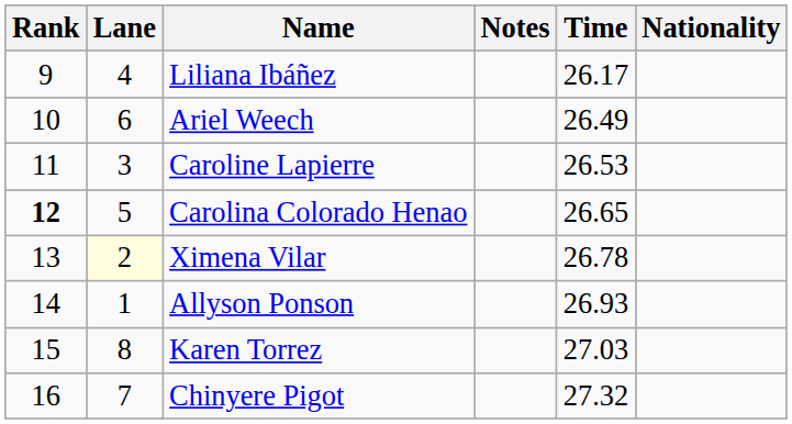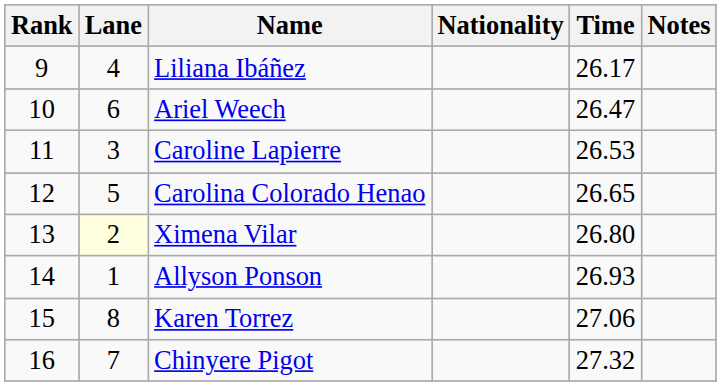 <table class="wikitable sortable" style="text-align:center">
 <tr>
 <th>Rank</th>
 <th>Lane</th>
 <th>Name</th>
+<th>Nationality</th>
+<th>Time</th>
 <th>Notes</th>
-<th>Time</th>
-<th>Nationality</th>
 </tr>
 <tr>
 <td>9</td>
 <td>4</td>
 <td align=left><a href='#'>Liliana Ibáñez</a></td>
+<td align=left></td>
+<td>26.17</td>
 <td></td>
-<td>26.17</td>
-<td align=left></td>
 </tr>
 <tr>
 <td>10</td>
 <td>6</td>
 <td align=left><a href='#'>Ariel Weech</a></td>
+<td align=left></td>
+<td>26.47</td>
 <td></td>
-<td>26.49</td>
-<td align=left></td>
 </tr>
 <tr>
 <td>11</td>
 <td>3</td>
 <td align=left><a href='#'>Caroline Lapierre</a></td>
+<td align=left></td>
+<td>26.53</td>
 <td></td>
-<td>26.53</td>
-<td align=left></td>
 </tr>
 <tr>
-<td><strong>12</strong></td>
+<td>12</td>
 <td>5</td>
 <td align=left><a href='#'>Carolina Colorado Henao</a></td>
+<td align=left></td>
+<td>26.65</td>
 <td></td>
-<td>26.65</td>
-<td align=left></td>
 </tr>
 <tr>
 <td>13</td>
 <td style="background: lightyellow;">2</td>
 <td align=left><a href='#'>Ximena Vilar</a></td>
+<td align=left></td>
+<td>26.80</td>
 <td></td>
-<td>26.78</td>
-<td align=left></td>
 </tr>
 <tr>
 <td>14</td>
 <td>1</td>
 <td align=left><a href='#'>Allyson Ponson</a></td>
+<td align=left></td>
+<td>26.93</td>
 <td></td>
-<td>26.93</td>
-<td align=left></td>
 </tr>
 <tr>
 <td>15</td>
 <td>8</td>
 <td align=left><a href='#'>Karen Torrez</a></td>
+<td align=left></td>
+<td>27.06</td>
 <td></td>
-<td>27.03</td>
-<td align=left></td>
 </tr>
 <tr>
 <td>16</td>
 <td>7</td>
 <td align=left><a href='#'>Chinyere Pigot</a></td>
+<td align=left></td>
+<td>27.32</td>
 <td></td>
-<td>27.32</td>
-<td align=left></td>
 </tr>
 </table>
